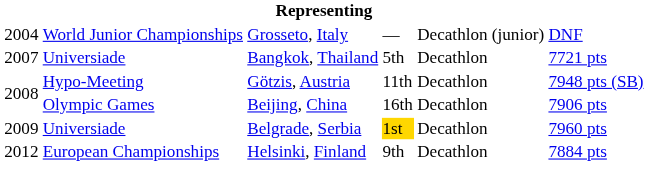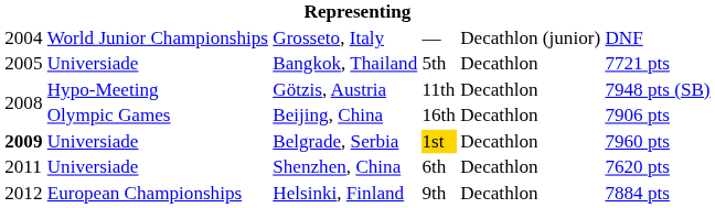 <table>
 <tr>
 <th colspan="6">Representing </th>
 </tr>
 <tr>
 <td>2004</td>
 <td><a href='#'>World Junior Championships</a></td>
 <td><a href='#'>Grosseto</a>, <a href='#'>Italy</a></td>
 <td>—</td>
 <td>Decathlon (junior)</td>
 <td><a href='#'>DNF</a></td>
 </tr>
 <tr>
-<td>2007</td>
+<td>2005</td>
 <td><a href='#'>Universiade</a></td>
 <td><a href='#'>Bangkok</a>, <a href='#'>Thailand</a></td>
 <td>5th</td>
 <td>Decathlon</td>
 <td><a href='#'>7721 pts</a></td>
 </tr>
 <tr>
 <td rowspan=2>2008</td>
 <td><a href='#'>Hypo-Meeting</a></td>
 <td><a href='#'>Götzis</a>, <a href='#'>Austria</a></td>
 <td>11th</td>
 <td>Decathlon</td>
 <td><a href='#'>7948 pts (SB)</a></td>
 </tr>
 <tr>
 <td><a href='#'>Olympic Games</a></td>
 <td><a href='#'>Beijing</a>, <a href='#'>China</a></td>
 <td>16th</td>
 <td>Decathlon</td>
 <td><a href='#'>7906 pts</a></td>
 </tr>
 <tr>
-<td>2009</td>
+<td><strong>2009</strong></td>
 <td><a href='#'>Universiade</a></td>
 <td><a href='#'>Belgrade</a>, <a href='#'>Serbia</a></td>
 <td bgcolor="gold">1st</td>
 <td>Decathlon</td>
 <td><a href='#'>7960 pts</a></td>
+</tr>
+<tr>
+<td>2011</td>
+<td><a href='#'>Universiade</a></td>
+<td><a href='#'>Shenzhen</a>, <a href='#'>China</a></td>
+<td>6th</td>
+<td>Decathlon</td>
+<td><a href='#'>7620 pts</a></td>
 </tr>
 <tr>
 <td>2012</td>
 <td><a href='#'>European Championships</a></td>
 <td><a href='#'>Helsinki</a>, <a href='#'>Finland</a></td>
 <td>9th</td>
 <td>Decathlon</td>
 <td><a href='#'>7884 pts</a></td>
 </tr>
 </table>
